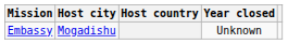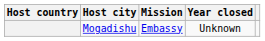 <table class="wikitable plainrowheaders" style="text-align:center;">
 <tr>
+<th scope="col">Host country</th>
+<th scope="col">Host city</th>
 <th scope="col">Mission</th>
-<th scope="col">Host city</th>
-<th scope="col">Host country</th>
 <th scope="col">Year closed</th>
 <th scope="col"></th>
 </tr>
 <tr>
+<th scope="row"></th>
+<td><a href='#'>Mogadishu</a></td>
 <td><a href='#'>Embassy</a></td>
-<td><a href='#'>Mogadishu</a></td>
-<th scope="row"></th>
 <td>Unknown</td>
 <td></td>
 </tr>
 </table>
